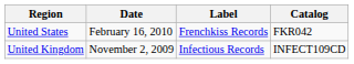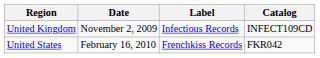 <table class="wikitable">
 <tr>
 <th>Region</th>
 <th>Date</th>
 <th>Label</th>
 <th>Catalog</th>
 </tr>
 <tr>
+<td><a href='#'>United Kingdom</a></td>
+<td>November 2, 2009</td>
+<td><a href='#'>Infectious Records</a></td>
+<td>INFECT109CD </td>
+</tr>
+<tr>
 <td><a href='#'>United States</a></td>
 <td>February 16, 2010</td>
 <td><a href='#'>Frenchkiss Records</a></td>
 <td>FKR042 </td>
 </tr>
-<tr>
-<td><a href='#'>United Kingdom</a></td>
-<td>November 2, 2009</td>
-<td><a href='#'>Infectious Records</a></td>
-<td>INFECT109CD </td>
-</tr>
 </table>
